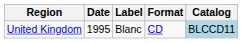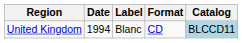 <table class="wikitable">
 <tr>
 <th>Region</th>
 <th>Date</th>
 <th>Label</th>
 <th>Format</th>
 <th>Catalog</th>
 </tr>
 <tr>
 <td><a href='#'>United Kingdom</a></td>
-<td>1995</td>
+<td>1994</td>
 <td>Blanc</td>
 <td><a href='#'>CD</a></td>
 <td style="background: lightblue;">BLCCD11</td>
 </tr>
 </table>
